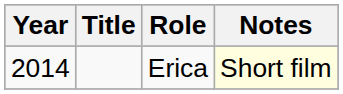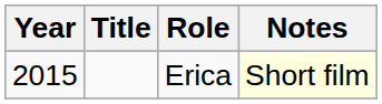 <table class="wikitable plainrowheaders sortable">
 <tr>
 <th>Year</th>
 <th>Title</th>
 <th>Role</th>
 <th class="unsortable">Notes</th>
 </tr>
 <tr>
-<td>2014</td>
+<td>2015</td>
 <td><em></em></td>
 <td>Erica</td>
 <td style="background: lightyellow;">Short film</td>
 </tr>
 </table>
